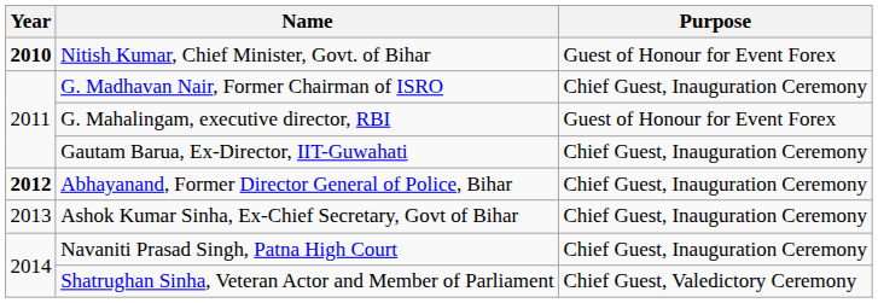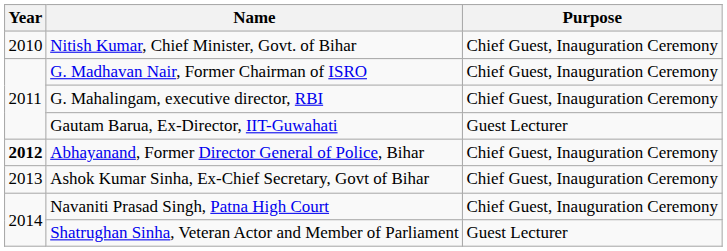 <table class="wikitable">
 <tr>
 <th>Year</th>
 <th>Name</th>
 <th>Purpose</th>
 </tr>
 <tr>
-<td><strong>2010</strong></td>
+<td>2010</td>
 <td><a href='#'>Nitish Kumar</a>, Chief Minister, Govt. of Bihar</td>
-<td>Guest of Honour for Event Forex</td>
+<td>Chief Guest, Inauguration Ceremony</td>
 </tr>
 <tr>
 <td rowspan="3">2011</td>
 <td><a href='#'>G. Madhavan Nair</a>, Former Chairman of <a href='#'>ISRO</a></td>
 <td>Chief Guest, Inauguration Ceremony</td>
 </tr>
 <tr>
 <td>G. Mahalingam, executive director, <a href='#'>RBI</a></td>
-<td>Guest of Honour for Event Forex</td>
+<td>Chief Guest, Inauguration Ceremony</td>
 </tr>
 <tr>
 <td>Gautam Barua, Ex-Director, <a href='#'>IIT-Guwahati</a></td>
-<td>Chief Guest, Inauguration Ceremony</td>
+<td>Guest Lecturer</td>
 </tr>
 <tr>
 <td><strong>2012</strong></td>
 <td><a href='#'>Abhayanand</a>, Former <a href='#'>Director General of Police</a>, Bihar</td>
 <td>Chief Guest, Inauguration Ceremony</td>
 </tr>
 <tr>
 <td>2013</td>
 <td>Ashok Kumar Sinha, Ex-Chief Secretary, Govt of Bihar</td>
 <td>Chief Guest, Inauguration Ceremony</td>
 </tr>
 <tr>
 <td rowspan="2">2014</td>
 <td>Navaniti Prasad Singh, <a href='#'>Patna High Court</a></td>
 <td>Chief Guest, Inauguration Ceremony</td>
 </tr>
 <tr>
 <td><a href='#'>Shatrughan Sinha</a>, Veteran Actor and Member of Parliament</td>
-<td>Chief Guest, Valedictory Ceremony</td>
+<td>Guest Lecturer</td>
 </tr>
 </table>
